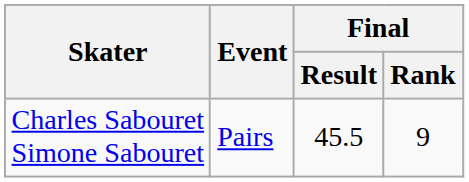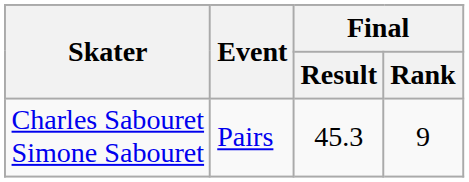 <table class=wikitable style="font-size:90%">
 <tr>
 <th rowspan=2>Skater</th>
 <th rowspan=2>Event</th>
 <th colspan=2>Final</th>
 </tr>
 <tr>
 <th>Result</th>
 <th>Rank</th>
 </tr>
 <tr>
 <td><a href='#'>Charles Sabouret</a> <br> <a href='#'>Simone Sabouret</a></td>
 <td><a href='#'>Pairs</a></td>
-<td align=center>45.5</td>
+<td align=center>45.3</td>
 <td align=center>9</td>
 </tr>
 </table>
